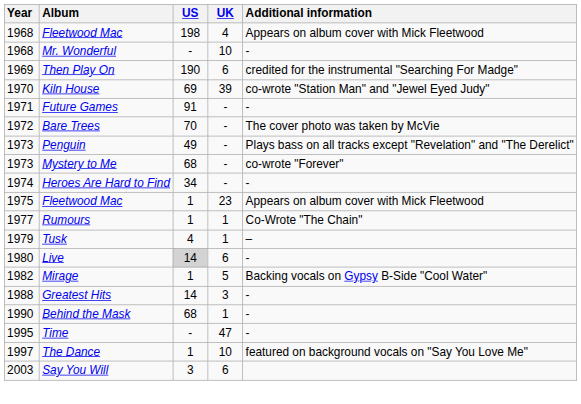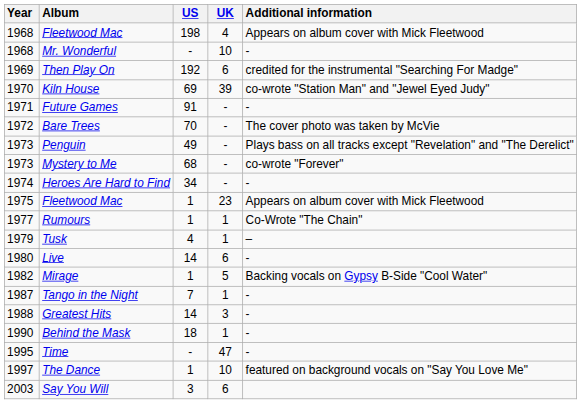 <table class="wikitable">
 <tr>
 <th style="vertical-align:top; text-align:left; width:40px;">Year</th>
 <th style="text-align:left; vertical-align:top;">Album</th>
 <th style="vertical-align:top; text-align:center; width:40px;"><a href='#'>US</a></th>
 <th style="vertical-align:top; text-align:center; width:40px;"><a href='#'>UK</a></th>
 <th style="text-align:left; vertical-align:top;">Additional information</th>
 </tr>
 <tr>
 <td style="text-align:left; vertical-align:top;">1968</td>
 <td style="text-align:left; vertical-align:top;"><em><a href='#'>Fleetwood Mac</a></em></td>
 <td style="text-align:center; vertical-align:top;">198</td>
 <td style="text-align:center; vertical-align:top;">4</td>
 <td style="text-align:left; vertical-align:top;">Appears on album cover with Mick Fleetwood</td>
 </tr>
 <tr>
 <td style="text-align:left; vertical-align:top;">1968</td>
 <td style="text-align:left; vertical-align:top;"><em><a href='#'>Mr. Wonderful</a></em></td>
 <td style="text-align:center; vertical-align:top;">-</td>
 <td style="text-align:center; vertical-align:top;">10</td>
 <td style="text-align:left; vertical-align:top;">-</td>
 </tr>
 <tr style="vertical-align:top;">
 <td style="text-align:left; ">1969</td>
 <td style="text-align:left; "><em><a href='#'>Then Play On</a></em></td>
-<td style="text-align:center; ">190</td>
+<td style="text-align:center; ">192</td>
 <td style="text-align:center; ">6</td>
 <td style="text-align:left; ">credited for the instrumental "Searching For Madge"</td>
 </tr>
 <tr style="vertical-align:top;">
 <td style="text-align:left; ">1970</td>
 <td style="text-align:left; "><em><a href='#'>Kiln House</a></em></td>
 <td style="text-align:center; ">69</td>
 <td style="text-align:center; ">39</td>
 <td style="text-align:left; ">co-wrote "Station Man" and "Jewel Eyed Judy"</td>
 </tr>
 <tr style="vertical-align:top;">
 <td style="text-align:left; ">1971</td>
 <td style="text-align:left; "><em><a href='#'>Future Games</a></em></td>
 <td style="text-align:center; ">91</td>
 <td style="text-align:center; ">-</td>
 <td style="text-align:left; ">-</td>
 </tr>
 <tr style="vertical-align:top;">
 <td style="text-align:left; ">1972</td>
 <td style="text-align:left; "><em><a href='#'>Bare Trees</a></em></td>
 <td style="text-align:center; ">70</td>
 <td style="text-align:center; ">-</td>
 <td style="text-align:left; ">The cover photo was taken by McVie</td>
 </tr>
 <tr>
 <td style="text-align:left; vertical-align:top;">1973</td>
 <td style="text-align:left; vertical-align:top;"><em><a href='#'>Penguin</a></em></td>
 <td style="text-align:center; vertical-align:top;">49</td>
 <td style="text-align:center; vertical-align:top;">-</td>
 <td style="text-align:left; vertical-align:top;">Plays bass on all tracks except "Revelation" and "The Derelict"</td>
 </tr>
 <tr style="vertical-align:top;">
 <td style="text-align:left; ">1973</td>
 <td style="text-align:left; "><em><a href='#'>Mystery to Me</a></em></td>
 <td style="text-align:center; ">68</td>
 <td style="text-align:center; ">-</td>
 <td style="text-align:left; ">co-wrote "Forever"</td>
 </tr>
 <tr style="vertical-align:top;">
 <td style="text-align:left; ">1974</td>
 <td style="text-align:left; "><em><a href='#'>Heroes Are Hard to Find</a></em></td>
 <td style="text-align:center; ">34</td>
 <td style="text-align:center; ">-</td>
 <td style="text-align:left; ">-</td>
 </tr>
 <tr>
 <td style="text-align:left; vertical-align:top;">1975</td>
 <td style="text-align:left; vertical-align:top;"><em><a href='#'>Fleetwood Mac</a></em></td>
 <td style="text-align:center; vertical-align:top;">1</td>
 <td style="text-align:center; vertical-align:top;">23</td>
 <td style="text-align:left; vertical-align:top;">Appears on album cover with Mick Fleetwood</td>
 </tr>
 <tr style="vertical-align:top;">
 <td style="text-align:left; ">1977</td>
 <td style="text-align:left; "><em><a href='#'>Rumours</a></em></td>
 <td style="text-align:center; ">1</td>
 <td style="text-align:center; ">1</td>
 <td style="text-align:left; ">Co-Wrote "The Chain"</td>
 </tr>
 <tr>
 <td style="text-align:left; vertical-align:top;">1979</td>
 <td style="text-align:left; vertical-align:top;"><em><a href='#'>Tusk</a></em></td>
 <td style="text-align:center; vertical-align:top;">4</td>
 <td style="text-align:center; vertical-align:top;">1</td>
 <td style="text-align:left; vertical-align:top;">–</td>
 </tr>
 <tr>
 <td style="text-align:left; vertical-align:top;">1980</td>
 <td style="text-align:left; vertical-align:top;"><em><a href='#'>Live</a></em></td>
-<td style="background: lightgrey; text-align:center; vertical-align:top;">14</td>
+<td style="text-align:center; vertical-align:top;">14</td>
 <td style="text-align:center; ">6</td>
 <td style="text-align:left; vertical-align:top;">-</td>
 </tr>
 <tr>
 <td style="text-align:left; vertical-align:top;">1982</td>
 <td style="text-align:left; vertical-align:top;"><em><a href='#'>Mirage</a></em></td>
 <td style="text-align:center; vertical-align:top;">1</td>
 <td style="text-align:center; vertical-align:top;">5</td>
 <td style="text-align:left; vertical-align:top;">Backing vocals on <a href='#'>Gypsy</a> B-Side "Cool Water"</td>
 </tr>
 <tr style="vertical-align:top;">
+<td style="text-align:left; ">1987</td>
+<td style="text-align:left; "><em><a href='#'>Tango in the Night</a></em></td>
+<td style="text-align:center; ">7</td>
+<td style="text-align:center; ">1</td>
+<td style="text-align:left; ">-</td>
+</tr>
+<tr style="vertical-align:top;">
 <td style="text-align:left; ">1988</td>
 <td style="text-align:left; "><em><a href='#'>Greatest Hits</a></em></td>
 <td style="text-align:center; ">14</td>
 <td style="text-align:center; ">3</td>
 <td style="text-align:left; ">-</td>
 </tr>
 <tr>
 <td style="text-align:left; vertical-align:top;">1990</td>
 <td style="text-align:left; vertical-align:top;"><em><a href='#'>Behind the Mask</a></em></td>
-<td style="text-align:center; vertical-align:top;">68</td>
+<td style="text-align:center; vertical-align:top;">18</td>
 <td style="text-align:center; vertical-align:top;">1</td>
 <td style="text-align:left; vertical-align:top;">-</td>
 </tr>
 <tr>
 <td style="text-align:left; vertical-align:top;">1995</td>
 <td style="text-align:left; vertical-align:top;"><em><a href='#'>Time</a></em></td>
 <td style="text-align:center; vertical-align:top;">-</td>
 <td style="text-align:center; vertical-align:top;">47</td>
 <td style="text-align:left; vertical-align:top;">-</td>
 </tr>
 <tr>
 <td style="text-align:left; vertical-align:top;">1997</td>
 <td style="text-align:left; vertical-align:top;"><em><a href='#'>The Dance</a></em></td>
 <td style="text-align:center; vertical-align:top;">1</td>
 <td style="text-align:center; vertical-align:top;">10</td>
 <td style="text-align:left; vertical-align:top;">featured on background vocals on "Say You Love Me"</td>
 </tr>
 <tr style="vertical-align:top;">
 <td style="text-align:left; ">2003</td>
 <td style="text-align:left; "><em><a href='#'>Say You Will</a></em></td>
 <td style="text-align:center; ">3</td>
 <td style="text-align:center; ">6</td>
 <td style="text-align:left; "></td>
 </tr>
 </table>
